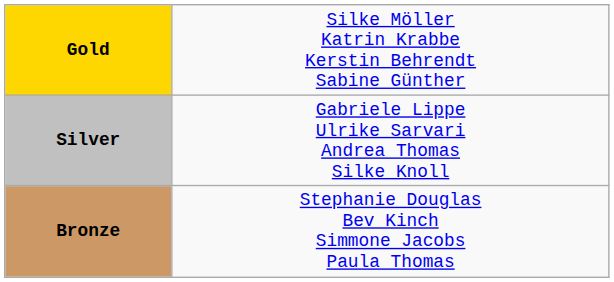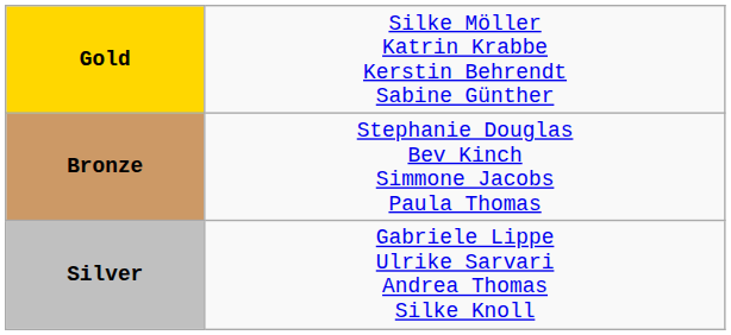 <table class="wikitable" style="text-align:center; " width="35%">
 <tr>
 <td bgcolor="gold"><strong>Gold</strong></td>
 <td><a href='#'>Silke Möller</a><br><a href='#'>Katrin Krabbe</a><br><a href='#'>Kerstin Behrendt</a><br><a href='#'>Sabine Günther</a><br><small><em></em></small></td>
 </tr>
 <tr>
+<td bgcolor="CC9966"><strong>Bronze</strong></td>
+<td><a href='#'>Stephanie Douglas</a><br><a href='#'>Bev Kinch</a><br><a href='#'>Simmone Jacobs</a><br><a href='#'>Paula Thomas</a><br><small><em></em></small></td>
+</tr>
+<tr>
 <td bgcolor="silver"><strong>Silver</strong></td>
 <td><a href='#'>Gabriele Lippe</a><br><a href='#'>Ulrike Sarvari</a><br><a href='#'>Andrea Thomas</a><br><a href='#'>Silke Knoll</a><br><small><em></em></small></td>
 </tr>
-<tr>
-<td bgcolor="CC9966"><strong>Bronze</strong></td>
-<td><a href='#'>Stephanie Douglas</a><br><a href='#'>Bev Kinch</a><br><a href='#'>Simmone Jacobs</a><br><a href='#'>Paula Thomas</a><br><small><em></em></small></td>
-</tr>
 </table>
